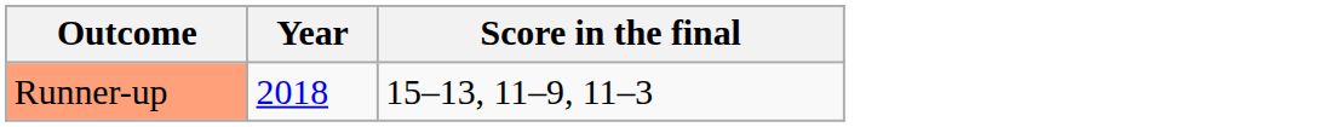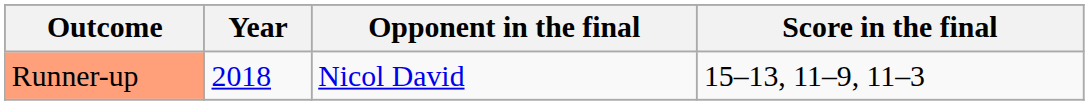 <table class="sortable wikitable">
 <tr>
 <th width="100">Outcome</th>
 <th width="50">Year</th>
+<th width="200">Opponent in the final</th>
 <th width="200">Score in the final</th>
 </tr>
 <tr>
 <td bgcolor="ffa07a">Runner-up</td>
 <td><a href='#'>2018</a></td>
+<td> <a href='#'>Nicol David</a></td>
 <td>15–13, 11–9, 11–3</td>
 </tr>
 </table>
